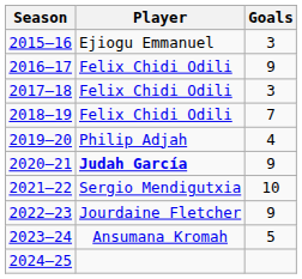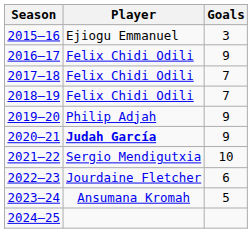 <table class="wikitable sortable" style="text-align: center">
 <tr>
 <th scope="col">Season</th>
 <th class="unsortable">Player</th>
 <th class="unsortable">Goals</th>
 </tr>
 <tr>
 <td><a href='#'>2015–16</a></td>
 <td align="left"> Ejiogu Emmanuel</td>
 <td>3</td>
 </tr>
 <tr>
 <td><a href='#'>2016–17</a></td>
 <td align="left"> <a href='#'>Felix Chidi Odili</a></td>
 <td>9</td>
 </tr>
 <tr>
 <td><a href='#'>2017–18</a></td>
 <td align="left"> <a href='#'>Felix Chidi Odili</a></td>
-<td>3</td>
+<td>7</td>
 </tr>
 <tr>
 <td><a href='#'>2018–19</a></td>
 <td align="left"> <a href='#'>Felix Chidi Odili</a></td>
 <td>7</td>
 </tr>
 <tr>
 <td><a href='#'>2019–20</a></td>
 <td align="left"> <a href='#'>Philip Adjah</a></td>
-<td>4</td>
+<td>9</td>
 </tr>
 <tr>
 <td><a href='#'>2020–21</a></td>
 <td align="left"><strong> <a href='#'>Judah García</a></strong></td>
 <td>9</td>
 </tr>
 <tr>
 <td><a href='#'>2021–22</a></td>
 <td align="left"> <a href='#'>Sergio Mendigutxia</a></td>
 <td>10</td>
 </tr>
 <tr>
 <td><a href='#'>2022–23</a></td>
 <td align="left"> <a href='#'>Jourdaine Fletcher</a></td>
-<td>9</td>
+<td>6</td>
 </tr>
 <tr>
 <td><a href='#'>2023–24</a></td>
 <td> <a href='#'>Ansumana Kromah</a></td>
 <td>5</td>
 </tr>
 <tr>
 <td><a href='#'>2024–25</a></td>
 <td></td>
 <td></td>
 </tr>
 </table>
